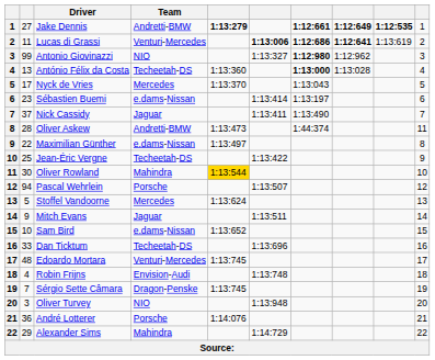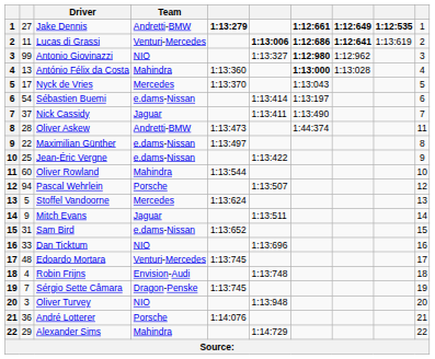 <table class="wikitable sortable" style="font-size: 85%">
 <tr>
 <th scope="col"></th>
 <th scope="col"></th>
 <th scope="col">Driver</th>
 <th scope="col">Team</th>
 <th scope="col"></th>
 <th scope="col"></th>
 <th scope="col"></th>
 <th scope="col"></th>
 <th scope="col"></th>
 <th scope="col"></th>
 </tr>
 <tr>
 <th scope="row">1</th>
 <td align="center">27</td>
 <td data-sort-value="DEN"> <a href='#'>Jake Dennis</a></td>
 <td><a href='#'>Andretti</a>-<a href='#'>BMW</a></td>
 <td><strong>1:13:279</strong></td>
 <td></td>
 <td><strong>1:12:661</strong></td>
 <td><strong>1:12:649</strong></td>
 <td><strong>1:12:535</strong></td>
 <td align="center">1</td>
 </tr>
 <tr>
 <th scope="row">2</th>
 <td align="center">11</td>
 <td data-sort-value="DIG"> <a href='#'>Lucas di Grassi</a></td>
 <td><a href='#'>Venturi</a>-<a href='#'>Mercedes</a></td>
 <td></td>
 <td><strong>1:13:006</strong></td>
 <td><strong>1:12:686</strong></td>
 <td><strong>1:12:641</strong></td>
 <td>1:13:619</td>
 <td align="center">2</td>
 </tr>
 <tr>
 <th scope="row">3</th>
 <td align="center">99</td>
 <td data-sort-value="GIO"> <a href='#'>Antonio Giovinazzi</a></td>
 <td><a href='#'>NIO</a></td>
 <td></td>
 <td>1:13:327</td>
 <td><strong>1:12:980</strong></td>
 <td>1:12:962</td>
 <td></td>
 <td align="center">3</td>
 </tr>
 <tr>
 <th scope="row">4</th>
 <td align="center">13</td>
 <td data-sort-value="DAC"> <a href='#'>António Félix da Costa</a></td>
-<td><a href='#'>Techeetah</a>-<a href='#'>DS</a></td>
+<td><a href='#'>Mahindra</a></td>
 <td>1:13:360</td>
 <td></td>
 <td><strong>1:13:000</strong></td>
 <td>1:13:028</td>
 <td></td>
 <td align="center">4</td>
 </tr>
 <tr>
 <th scope="row">5</th>
 <td align="center">17</td>
 <td data-sort-value="DEV"> <a href='#'>Nyck de Vries</a></td>
 <td><a href='#'>Mercedes</a></td>
 <td>1:13:370</td>
 <td></td>
 <td>1:13:043</td>
 <td></td>
 <td></td>
 <td align="center">5</td>
 </tr>
 <tr>
 <th scope="row">6</th>
-<td align="center">23</td>
+<td align="center">54</td>
 <td data-sort-value="BUE"> <a href='#'>Sébastien Buemi</a></td>
 <td><a href='#'>e.dams</a>-<a href='#'>Nissan</a></td>
 <td></td>
 <td>1:13:414</td>
 <td>1:13:197</td>
 <td></td>
 <td></td>
 <td align="center">6</td>
 </tr>
 <tr>
 <th scope="row">7</th>
 <td align="center">37</td>
 <td data-sort-value="CAS"> <a href='#'>Nick Cassidy</a></td>
 <td><a href='#'>Jaguar</a></td>
 <td></td>
 <td>1:13:411</td>
 <td>1:13:490</td>
 <td></td>
 <td></td>
 <td align="center">7</td>
 </tr>
 <tr>
 <th scope="row">8</th>
 <td align="center">28</td>
 <td data-sort-value="ASK"> <a href='#'>Oliver Askew</a></td>
 <td><a href='#'>Andretti</a>-<a href='#'>BMW</a></td>
 <td>1:13:473</td>
 <td></td>
 <td>1:44:374</td>
 <td></td>
 <td></td>
 <td align="center">11</td>
 </tr>
 <tr>
 <th scope="row">9</th>
 <td align="center">22</td>
 <td data-sort-value="GUE"> <a href='#'>Maximilian Günther</a></td>
 <td><a href='#'>e.dams</a>-<a href='#'>Nissan</a></td>
 <td>1:13:497</td>
 <td></td>
 <td></td>
 <td></td>
 <td></td>
 <td align="center">8</td>
 </tr>
 <tr>
 <th scope="row">10</th>
 <td align="center">25</td>
 <td data-sort-value="JEV"> <a href='#'>Jean-Éric Vergne</a></td>
-<td><a href='#'>Techeetah</a>-<a href='#'>DS</a></td>
+<td><a href='#'>e.dams</a>-<a href='#'>Nissan</a></td>
 <td></td>
 <td>1:13:422</td>
 <td></td>
 <td></td>
 <td></td>
 <td align="center">9</td>
 </tr>
 <tr>
 <th scope="row">11</th>
-<td align="center">30</td>
+<td align="center">60</td>
 <td data-sort-value="ROW"> <a href='#'>Oliver Rowland</a></td>
 <td><a href='#'>Mahindra</a></td>
-<td style="background: gold;">1:13:544</td>
+<td>1:13:544</td>
 <td></td>
 <td></td>
 <td></td>
 <td></td>
 <td align="center">10</td>
 </tr>
 <tr>
 <th scope="row">12</th>
 <td align="center">94</td>
 <td data-sort-value="WEH"> <a href='#'>Pascal Wehrlein</a></td>
 <td><a href='#'>Porsche</a></td>
 <td></td>
 <td>1:13:507</td>
 <td></td>
 <td></td>
 <td></td>
 <td align="center">12</td>
 </tr>
 <tr>
 <th scope="row">13</th>
 <td align="center">5</td>
 <td data-sort-value="VAN"> <a href='#'>Stoffel Vandoorne</a></td>
 <td><a href='#'>Mercedes</a></td>
 <td>1:13:624</td>
 <td></td>
 <td></td>
 <td></td>
 <td></td>
 <td align="center">13</td>
 </tr>
 <tr>
 <th scope="row">14</th>
 <td align="center">9</td>
 <td data-sort-value="EVA"> <a href='#'>Mitch Evans</a></td>
 <td><a href='#'>Jaguar</a></td>
 <td></td>
 <td>1:13:511</td>
 <td></td>
 <td></td>
 <td></td>
 <td align="center">14</td>
 </tr>
 <tr>
 <th scope="row">15</th>
-<td align="center">10</td>
+<td align="center">31</td>
 <td data-sort-value="BIR"> <a href='#'>Sam Bird</a></td>
 <td><a href='#'>e.dams</a>-<a href='#'>Nissan</a></td>
 <td>1:13:652</td>
 <td></td>
 <td></td>
 <td></td>
 <td></td>
 <td align="center">15</td>
 </tr>
 <tr>
 <th scope="row">16</th>
 <td align="center">33</td>
 <td data-sort-value="TIC"> <a href='#'>Dan Ticktum</a></td>
-<td><a href='#'>Techeetah</a>-<a href='#'>DS</a></td>
+<td><a href='#'>NIO</a></td>
 <td></td>
 <td>1:13:696</td>
 <td></td>
 <td></td>
 <td></td>
 <td align="center">16</td>
 </tr>
 <tr>
 <th scope="row">17</th>
 <td align="center">48</td>
 <td data-sort-value="MOR"> <a href='#'>Edoardo Mortara</a></td>
 <td><a href='#'>Venturi</a>-<a href='#'>Mercedes</a></td>
 <td>1:13:745</td>
 <td></td>
 <td></td>
 <td></td>
 <td></td>
 <td align="center">17</td>
 </tr>
 <tr>
 <th scope="row">18</th>
 <td align="center">4</td>
 <td data-sort-value="FRI"> <a href='#'>Robin Frijns</a></td>
 <td><a href='#'>Envision</a>-<a href='#'>Audi</a></td>
 <td></td>
 <td>1:13:748</td>
 <td></td>
 <td></td>
 <td></td>
 <td align="center">18</td>
 </tr>
 <tr>
 <th scope="row">19</th>
 <td align="center">7</td>
 <td data-sort-value="SET"> <a href='#'>Sérgio Sette Câmara</a></td>
 <td><a href='#'>Dragon</a>-<a href='#'>Penske</a></td>
 <td>1:13:745</td>
 <td></td>
 <td></td>
 <td></td>
 <td></td>
 <td align="center">19</td>
 </tr>
 <tr>
 <th scope="row">20</th>
 <td align="center">3</td>
 <td data-sort-value="TUR"> <a href='#'>Oliver Turvey</a></td>
 <td><a href='#'>NIO</a></td>
 <td></td>
 <td>1:13:948</td>
 <td></td>
 <td></td>
 <td></td>
 <td align="center">20</td>
 </tr>
 <tr>
 <th scope="row">21</th>
 <td align="center">36</td>
 <td data-sort-value="LOT"> <a href='#'>André Lotterer</a></td>
 <td><a href='#'>Porsche</a></td>
 <td>1:14:076</td>
 <td></td>
 <td></td>
 <td></td>
 <td></td>
 <td align="center">21</td>
 </tr>
 <tr>
 <th scope="row">22</th>
 <td align="center">29</td>
 <td data-sort-value="SIM"> <a href='#'>Alexander Sims</a></td>
 <td><a href='#'>Mahindra</a></td>
 <td></td>
 <td>1:14:729</td>
 <td></td>
 <td></td>
 <td></td>
 <td align="center">22</td>
 </tr>
 <tr>
 <th colspan="10">Source:</th>
 </tr>
 </table>
